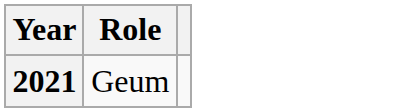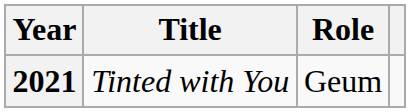 <table class="wikitable plainrowheaders sortable">
 <tr>
 <th scope="col">Year</th>
+<th scope="col">Title</th>
 <th scope="col">Role</th>
 <th scope="col" class="unsortable"></th>
 </tr>
 <tr>
 <th scope="row">2021</th>
+<td><em>Tinted with You</em></td>
 <td>Geum</td>
 <td style="text-align:center"></td>
 </tr>
 </table>
